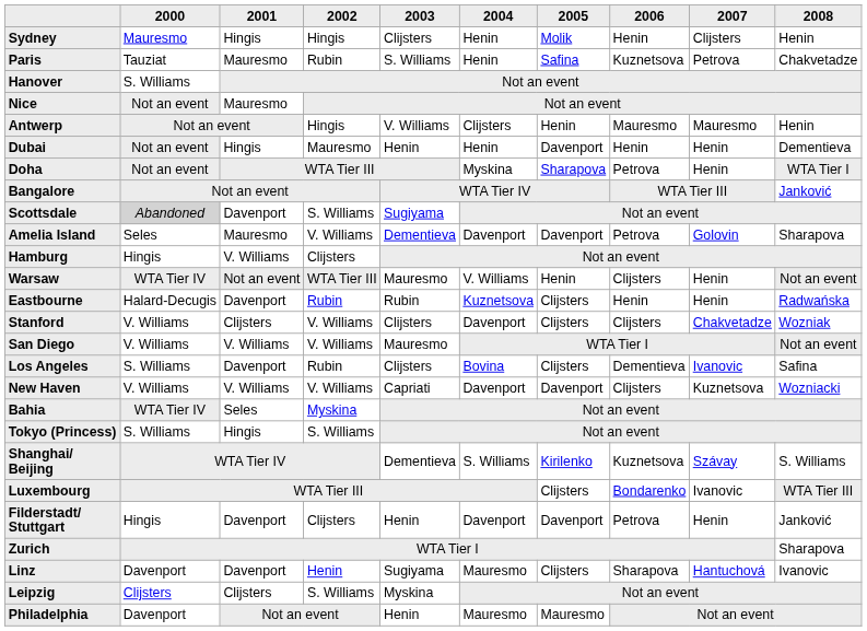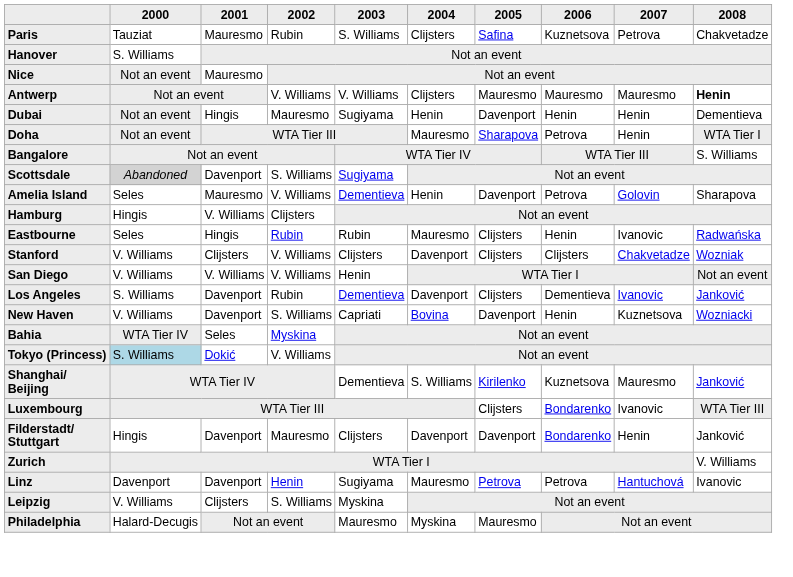 <table cellpadding="3" cellspacing="0" border="1" style="font-size: 85%; border: #aaa solid 1px; border-collapse: collapse;">
 <tr style="background:#ececec;">
 <th></th>
 <th>2000</th>
 <th>2001</th>
 <th>2002</th>
 <th>2003</th>
 <th>2004</th>
 <th>2005</th>
 <th>2006</th>
 <th>2007</th>
 <th>2008</th>
 </tr>
 <tr>
-<td bgcolor="#ececec" align=left><strong>Sydney</strong></td>
-<td> <a href='#'>Mauresmo</a></td>
-<td> Hingis</td>
-<td> Hingis</td>
-<td> Clijsters</td>
-<td> Henin</td>
-<td> <a href='#'>Molik</a></td>
-<td> Henin</td>
-<td> Clijsters</td>
-<td> Henin</td>
-</tr>
-<tr>
 <td bgcolor="#ececec" align=left><strong>Paris</strong></td>
 <td> Tauziat</td>
 <td> Mauresmo</td>
 <td> Rubin</td>
 <td> S. Williams</td>
-<td> Henin</td>
+<td> Clijsters</td>
 <td> <a href='#'>Safina</a></td>
 <td> Kuznetsova</td>
 <td> Petrova</td>
 <td> Chakvetadze</td>
 </tr>
 <tr>
 <td bgcolor="#ececec" align=left><strong>Hanover</strong></td>
 <td> S. Williams</td>
 <td bgcolor=#ececec colspan=8 align=center><span> Not an event</span></td>
 </tr>
 <tr>
 <td bgcolor="#ececec" align=left><strong>Nice</strong></td>
 <td bgcolor=#ececec colspan=1 align=center><span> Not an event</span></td>
 <td> Mauresmo</td>
 <td bgcolor=#ececec colspan=7 align=center><span> Not an event</span></td>
 </tr>
 <tr>
 <td bgcolor="#ececec" align=left><strong>Antwerp</strong></td>
 <td bgcolor=#ececec colspan=2 align=center><span> Not an event</span></td>
-<td> Hingis</td>
+<td> V. Williams</td>
 <td> V. Williams</td>
 <td> Clijsters</td>
-<td> Henin</td>
 <td> Mauresmo</td>
 <td> Mauresmo</td>
-<td> Henin</td>
+<td> Mauresmo</td>
+<td><strong> Henin</strong></td>
 </tr>
 <tr>
 <td bgcolor="#ececec" align=left><strong>Dubai</strong></td>
 <td bgcolor=#ececec colspan=1 align=center><span> Not an event</span></td>
 <td> Hingis</td>
 <td> Mauresmo</td>
-<td> Henin</td>
+<td> Sugiyama</td>
 <td> Henin</td>
 <td> Davenport</td>
 <td> Henin</td>
 <td> Henin</td>
 <td> Dementieva</td>
 </tr>
 <tr>
 <td bgcolor="#ececec" align=left><strong>Doha</strong></td>
 <td bgcolor=#ececec colspan=1 align=center><span> Not an event</span></td>
 <td bgcolor=#ececec colspan=3 align=center><span> WTA Tier III</span></td>
-<td> Myskina</td>
+<td> Mauresmo</td>
 <td> <a href='#'>Sharapova</a></td>
 <td> Petrova</td>
 <td> Henin</td>
 <td bgcolor=#ececec colspan=1 align=center><span> WTA Tier I</span></td>
 </tr>
 <tr>
 <td bgcolor="#ececec" align=left><strong>Bangalore</strong></td>
 <td bgcolor=#ececec colspan=3 align=center><span> Not an event</span></td>
 <td bgcolor=#ececec colspan=3 align=center><span> WTA Tier IV</span></td>
 <td bgcolor=#ececec colspan=2 align=center><span> WTA Tier III</span></td>
-<td> <a href='#'>Janković</a></td>
+<td> S. Williams</td>
 </tr>
 <tr>
 <td bgcolor="#ececec" align=left><strong>Scottsdale</strong></td>
 <td bgcolor="lightgray" align="center"><em>Abandoned</em></td>
 <td> Davenport</td>
 <td> S. Williams</td>
 <td> <a href='#'>Sugiyama</a></td>
 <td bgcolor=#ececec colspan=5 align=center><span> Not an event</span></td>
 </tr>
 <tr>
 <td bgcolor="#ececec" align=left><strong>Amelia Island</strong></td>
 <td> Seles</td>
 <td> Mauresmo</td>
 <td> V. Williams</td>
 <td> <a href='#'>Dementieva</a></td>
-<td> Davenport</td>
+<td> Henin</td>
 <td> Davenport</td>
 <td> Petrova</td>
 <td> <a href='#'>Golovin</a></td>
 <td> Sharapova</td>
 </tr>
 <tr>
 <td bgcolor="#ececec" align=left><strong>Hamburg</strong></td>
 <td> Hingis</td>
 <td> V. Williams</td>
 <td> Clijsters</td>
 <td bgcolor=#ececec colspan=6 align=center><span> Not an event</span></td>
 </tr>
 <tr>
-<td bgcolor="#ececec" align=left><strong>Warsaw</strong></td>
-<td bgcolor=#ececec colspan=1 align=center><span> WTA Tier IV</span></td>
-<td bgcolor=#ececec colspan=1 align=center><span> Not an event</span></td>
-<td bgcolor=#ececec colspan=1 align=center><span> WTA Tier III</span></td>
+<td bgcolor="#ececec" align=left><strong>Eastbourne</strong></td>
+<td> Seles</td>
+<td> Hingis</td>
+<td> <a href='#'>Rubin</a></td>
+<td> Rubin</td>
 <td> Mauresmo</td>
-<td> V. Williams</td>
-<td> Henin</td>
 <td> Clijsters</td>
 <td> Henin</td>
-<td bgcolor=#ececec colspan=1 align=center><span> Not an event</span></td>
-</tr>
-<tr>
-<td bgcolor="#ececec" align=left><strong>Eastbourne</strong></td>
-<td> Halard-Decugis</td>
-<td> Davenport</td>
-<td> <a href='#'>Rubin</a></td>
-<td> Rubin</td>
-<td> <a href='#'>Kuznetsova</a></td>
-<td> Clijsters</td>
-<td> Henin</td>
-<td> Henin</td>
+<td> Ivanovic</td>
 <td> <a href='#'>Radwańska</a></td>
 </tr>
 <tr>
 <td bgcolor="#ececec" align=left><strong>Stanford</strong></td>
 <td> V. Williams</td>
 <td> Clijsters</td>
 <td> V. Williams</td>
 <td> Clijsters</td>
 <td> Davenport</td>
 <td> Clijsters</td>
 <td> Clijsters</td>
 <td> <a href='#'>Chakvetadze</a></td>
 <td> <a href='#'>Wozniak</a></td>
 </tr>
 <tr>
 <td bgcolor="#ececec" align=left><strong>San Diego</strong></td>
 <td> V. Williams</td>
 <td> V. Williams</td>
 <td> V. Williams</td>
-<td> Mauresmo</td>
+<td> Henin</td>
 <td bgcolor=#ececec colspan=4 align=center><span> WTA Tier I</span></td>
 <td bgcolor=#ececec colspan=1 align=center><span> Not an event</span></td>
 </tr>
 <tr>
 <td bgcolor="#ececec" align=left><strong>Los Angeles</strong></td>
 <td> S. Williams</td>
 <td> Davenport</td>
 <td> Rubin</td>
-<td> Clijsters</td>
-<td> <a href='#'>Bovina</a></td>
+<td> <a href='#'>Dementieva</a></td>
+<td> Davenport</td>
 <td> Clijsters</td>
 <td> Dementieva</td>
 <td> <a href='#'>Ivanovic</a></td>
-<td> Safina</td>
+<td> <a href='#'>Janković</a></td>
 </tr>
 <tr>
 <td bgcolor="#ececec" align=left><strong>New Haven</strong></td>
 <td> V. Williams</td>
-<td> V. Williams</td>
-<td> V. Williams</td>
+<td> Davenport</td>
+<td> S. Williams</td>
 <td> Capriati</td>
+<td> <a href='#'>Bovina</a></td>
 <td> Davenport</td>
-<td> Davenport</td>
-<td> Clijsters</td>
+<td> Henin</td>
 <td> Kuznetsova</td>
 <td> <a href='#'>Wozniacki</a></td>
 </tr>
 <tr>
 <td bgcolor="#ececec" align=left><strong>Bahia</strong></td>
 <td bgcolor=#ececec colspan=1 align=center><span> WTA Tier IV</span></td>
 <td> Seles</td>
 <td> <a href='#'>Myskina</a></td>
 <td bgcolor=#ececec colspan=6 align=center><span> Not an event</span></td>
 </tr>
 <tr>
 <td bgcolor="#ececec" align=left><strong>Tokyo (Princess)</strong></td>
-<td> S. Williams</td>
-<td> Hingis</td>
-<td> S. Williams</td>
+<td style="background: lightblue;"> S. Williams</td>
+<td> <a href='#'>Dokić</a></td>
+<td> V. Williams</td>
 <td bgcolor=#ececec colspan=6 align=center><span> Not an event</span></td>
 </tr>
 <tr>
 <td bgcolor="#ececec" align=left><strong>Shanghai/<br>Beijing</strong></td>
 <td bgcolor=#ececec colspan=3 align=center><span> WTA Tier IV</span></td>
 <td> Dementieva</td>
 <td> S. Williams</td>
 <td> <a href='#'>Kirilenko</a></td>
 <td> Kuznetsova</td>
-<td> <a href='#'>Szávay</a></td>
-<td> S. Williams</td>
+<td> Mauresmo</td>
+<td> <a href='#'>Janković</a></td>
 </tr>
 <tr>
 <td bgcolor="#ececec" align=left><strong>Luxembourg</strong></td>
 <td bgcolor=#ececec colspan=5 align=center><span> WTA Tier III</span></td>
 <td> Clijsters</td>
 <td> <a href='#'>Bondarenko</a></td>
 <td> Ivanovic</td>
 <td bgcolor=#ececec colspan=1 align=center><span> WTA Tier III</span></td>
 </tr>
 <tr>
 <td bgcolor="#ececec" align=left><strong>Filderstadt/<br>Stuttgart</strong></td>
 <td> Hingis</td>
 <td> Davenport</td>
+<td> Mauresmo</td>
 <td> Clijsters</td>
-<td> Henin</td>
 <td> Davenport</td>
 <td> Davenport</td>
-<td> Petrova</td>
+<td> <a href='#'>Bondarenko</a></td>
 <td> Henin</td>
 <td> Janković</td>
 </tr>
 <tr>
 <td bgcolor="#ececec" align=left><strong>Zurich</strong></td>
 <td bgcolor=#ececec colspan=8 align=center><span> WTA Tier I</span></td>
-<td> Sharapova</td>
+<td> V. Williams</td>
 </tr>
 <tr>
 <td bgcolor="#ececec" align=left><strong>Linz</strong></td>
 <td> Davenport</td>
 <td> Davenport</td>
 <td> <a href='#'>Henin</a></td>
 <td> Sugiyama</td>
 <td> Mauresmo</td>
-<td> Clijsters</td>
-<td> Sharapova</td>
+<td> <a href='#'>Petrova</a></td>
+<td> Petrova</td>
 <td> <a href='#'>Hantuchová</a></td>
 <td> Ivanovic</td>
 </tr>
 <tr>
 <td bgcolor="#ececec" align=left><strong>Leipzig</strong></td>
-<td> <a href='#'>Clijsters</a></td>
+<td> V. Williams</td>
 <td> Clijsters</td>
 <td> S. Williams</td>
 <td> Myskina</td>
 <td bgcolor=#ececec colspan=5 align=center><span> Not an event</span></td>
 </tr>
 <tr>
 <td bgcolor="#ececec" align=left><strong>Philadelphia</strong></td>
-<td> Davenport</td>
+<td> Halard-Decugis</td>
 <td bgcolor=#ececec colspan=2 align=center><span> Not an event</span></td>
-<td> Henin</td>
 <td> Mauresmo</td>
+<td> Myskina</td>
 <td> Mauresmo</td>
 <td bgcolor=#ececec colspan=3 align=center><span> Not an event</span></td>
 </tr>
 </table>
